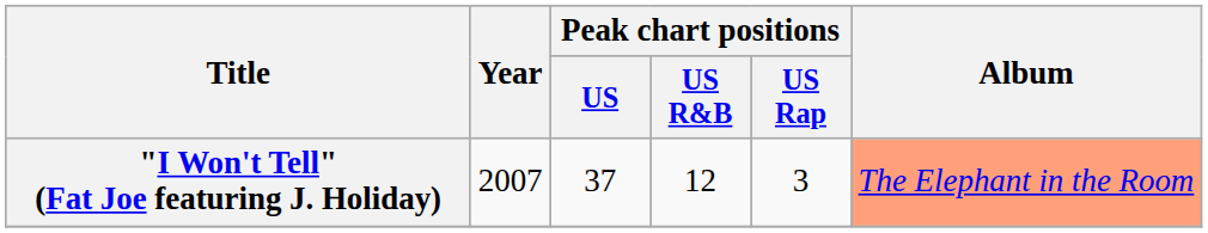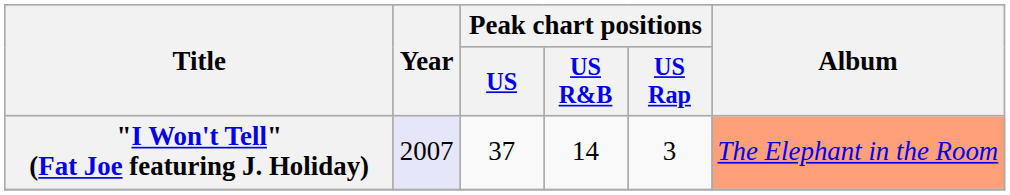 <table class="wikitable plainrowheaders" style="text-align:center;" border="1">
 <tr>
 <th scope="col" rowspan="2" style="width:14em;">Title</th>
 <th scope="col" rowspan="2">Year</th>
 <th scope="col" colspan="3">Peak chart positions</th>
 <th scope="col" rowspan="2">Album</th>
 </tr>
 <tr>
 <th style="width:3em;font-size:90%;"><a href='#'>US</a><br></th>
 <th style="width:3em;font-size:90%;"><a href='#'>US<br>R&B</a><br></th>
 <th style="width:3em;font-size:90%;"><a href='#'>US<br>Rap</a><br></th>
 </tr>
 <tr>
 <th scope="row">"<a href='#'>I Won't Tell</a>"<br><span>(<a href='#'>Fat Joe</a> featuring J. Holiday)</span></th>
-<td>2007</td>
+<td style="background: lavender;">2007</td>
 <td>37</td>
-<td>12</td>
+<td>14</td>
 <td>3</td>
 <td style="background: lightsalmon;"><em><a href='#'>The Elephant in the Room</a></em></td>
 </tr>
 <tr>
 </tr>
 </table>
